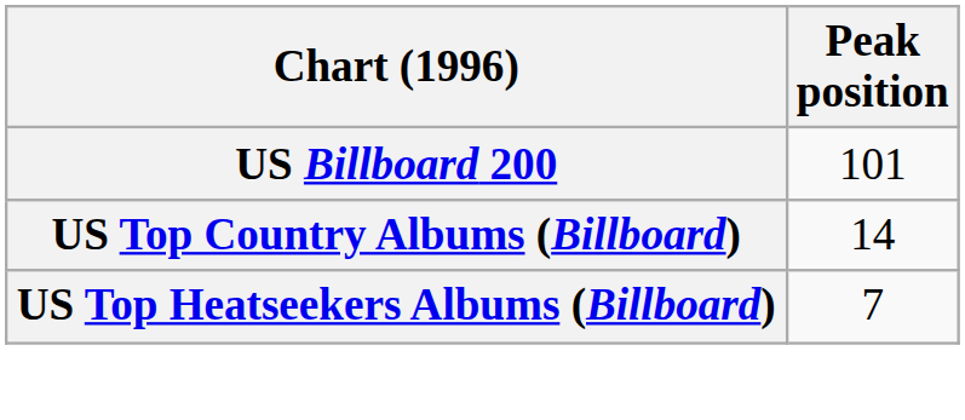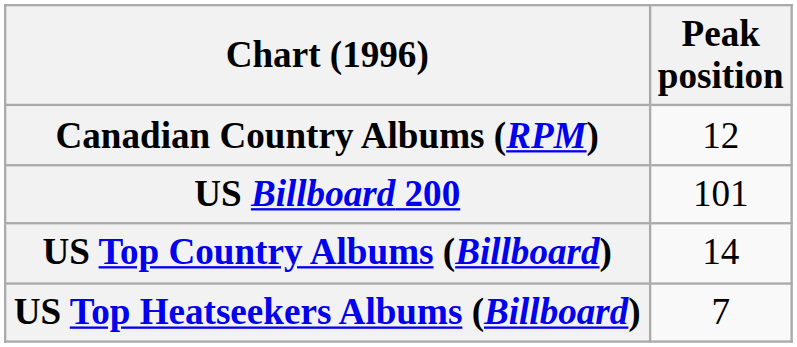 <table class="wikitable sortable plainrowheaders" style="text-align:center">
 <tr>
 <th scope="col">Chart (1996)</th>
 <th scope="col">Peak<br> position</th>
+</tr>
+<tr>
+<th scope="row">Canadian Country Albums (<em><a href='#'>RPM</a></em>)</th>
+<td>12</td>
 </tr>
 <tr>
 <th scope="row">US <a href='#'><em>Billboard</em> 200</a></th>
 <td>101</td>
 </tr>
 <tr>
 <th scope="row">US <a href='#'>Top Country Albums</a> (<em><a href='#'>Billboard</a></em>)</th>
 <td>14</td>
 </tr>
 <tr>
 <th scope="row">US <a href='#'>Top Heatseekers Albums</a> (<em><a href='#'>Billboard</a></em>)</th>
 <td>7</td>
 </tr>
 </table>
